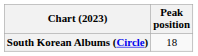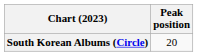 <table class="wikitable plainrowheaders" style="text-align:center">
 <tr>
 <th scope="col">Chart (2023)</th>
 <th scope="col">Peak<br>position</th>
 </tr>
 <tr>
 <th scope="row">South Korean Albums (<a href='#'>Circle</a>)</th>
-<td>18</td>
+<td>20</td>
 </tr>
 </table>
